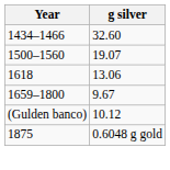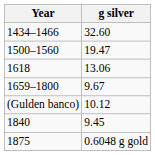 <table class="wikitable">
 <tr>
 <th>Year</th>
 <th>g silver</th>
 </tr>
 <tr>
 <td>1434–1466</td>
 <td>32.60</td>
 </tr>
 <tr>
 <td>1500–1560</td>
-<td>19.07</td>
+<td>19.47</td>
 </tr>
 <tr>
 <td>1618</td>
 <td>13.06</td>
 </tr>
 <tr>
 <td>1659–1800</td>
 <td>9.67</td>
 </tr>
 <tr>
 <td>(Gulden banco)</td>
 <td>10.12</td>
 </tr>
 <tr>
+<td>1840</td>
+<td>9.45</td>
+</tr>
+<tr>
 <td>1875</td>
 <td>0.6048 g gold</td>
 </tr>
 </table>
